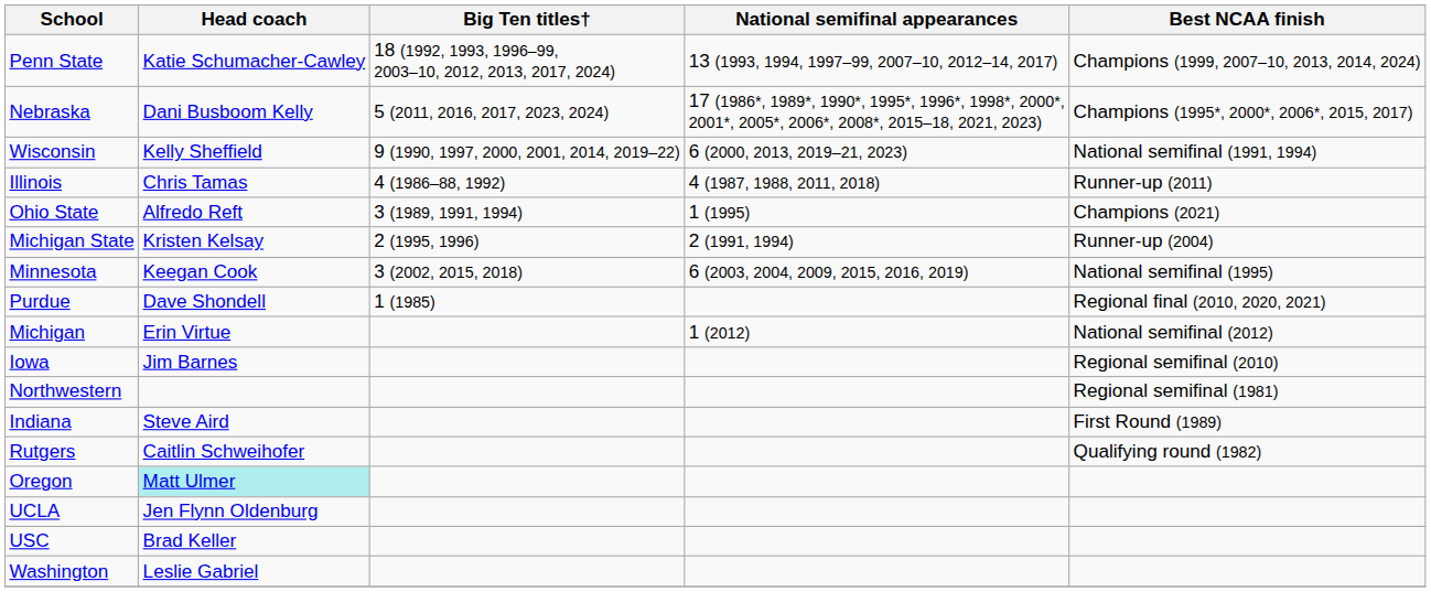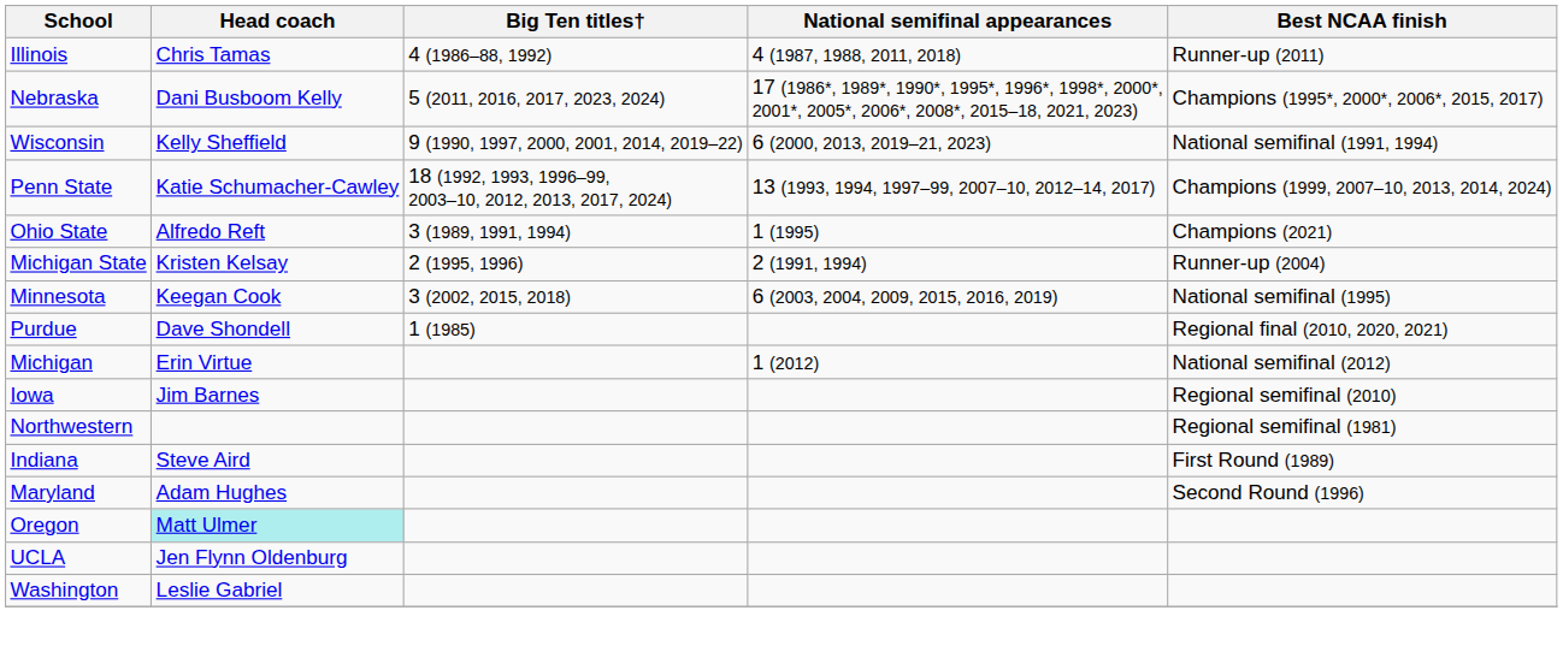 <table class="wikitable">
 <tr>
 <th>School</th>
 <th>Head coach</th>
 <th>Big Ten titles†</th>
 <th>National semifinal appearances</th>
 <th>Best NCAA finish</th>
 </tr>
 <tr>
-<td><a href='#'>Penn State</a></td>
-<td><a href='#'>Katie Schumacher-Cawley</a></td>
-<td>18 <small>(1992, 1993, 1996–99,<br>2003–10, 2012, 2013, 2017, 2024)</small></td>
-<td>13 <small>(1993, 1994, 1997–99, 2007–10, 2012–14, 2017)</small></td>
-<td>Champions <small>(1999, 2007–10, 2013, 2014, 2024)</small></td>
+<td><a href='#'>Illinois</a></td>
+<td><a href='#'>Chris Tamas</a></td>
+<td>4 <small>(1986–88, 1992)</small></td>
+<td>4 <small>(1987, 1988, 2011, 2018)</small></td>
+<td>Runner-up <small>(2011)</small></td>
 </tr>
 <tr>
 <td><a href='#'>Nebraska</a></td>
 <td><a href='#'>Dani Busboom Kelly</a></td>
 <td>5 <small> (2011, 2016, 2017, 2023, 2024)</small></td>
 <td>17 <small> (1986*, 1989*, 1990*, 1995*, 1996*, 1998*, 2000*,<br>2001*, 2005*, 2006*, 2008*, 2015–18, 2021, 2023)</small></td>
 <td>Champions <small>(1995*, 2000*, 2006*, 2015, 2017)</small></td>
 </tr>
 <tr>
 <td><a href='#'>Wisconsin</a></td>
 <td><a href='#'>Kelly Sheffield</a></td>
 <td>9 <small>(1990, 1997, 2000, 2001, 2014, 2019–22)</small></td>
 <td>6 <small>(2000, 2013, 2019–21, 2023)</small></td>
 <td>National semifinal <small>(1991, 1994)</small></td>
 </tr>
 <tr>
-<td><a href='#'>Illinois</a></td>
-<td><a href='#'>Chris Tamas</a></td>
-<td>4 <small>(1986–88, 1992)</small></td>
-<td>4 <small>(1987, 1988, 2011, 2018)</small></td>
-<td>Runner-up <small>(2011)</small></td>
+<td><a href='#'>Penn State</a></td>
+<td><a href='#'>Katie Schumacher-Cawley</a></td>
+<td>18 <small>(1992, 1993, 1996–99,<br>2003–10, 2012, 2013, 2017, 2024)</small></td>
+<td>13 <small>(1993, 1994, 1997–99, 2007–10, 2012–14, 2017)</small></td>
+<td>Champions <small>(1999, 2007–10, 2013, 2014, 2024)</small></td>
 </tr>
 <tr>
 <td><a href='#'>Ohio State</a></td>
 <td><a href='#'>Alfredo Reft</a></td>
 <td>3 <small>(1989, 1991, 1994)</small></td>
 <td>1 <small>(1995)</small></td>
 <td>Champions <small>(2021)</small></td>
 </tr>
 <tr>
 <td><a href='#'>Michigan State</a></td>
 <td><a href='#'>Kristen Kelsay</a></td>
 <td>2 <small>(1995, 1996)</small></td>
 <td>2 <small>(1991, 1994)</small></td>
 <td>Runner-up <small>(2004)</small></td>
 </tr>
 <tr>
 <td><a href='#'>Minnesota</a></td>
 <td><a href='#'>Keegan Cook</a></td>
 <td>3 <small>(2002, 2015, 2018)</small></td>
 <td>6 <small>(2003, 2004, 2009, 2015, 2016, 2019)</small></td>
 <td>National semifinal <small>(1995)</small></td>
 </tr>
 <tr>
 <td><a href='#'>Purdue</a></td>
 <td><a href='#'>Dave Shondell</a></td>
 <td>1 <small>(1985)</small></td>
 <td></td>
 <td>Regional final <small>(2010, 2020, 2021)</small></td>
 </tr>
 <tr>
 <td><a href='#'>Michigan</a></td>
 <td><a href='#'>Erin Virtue</a></td>
 <td></td>
 <td>1 <small>(2012)</small></td>
 <td>National semifinal <small>(2012)</small></td>
 </tr>
 <tr>
 <td><a href='#'>Iowa</a></td>
 <td><a href='#'>Jim Barnes</a></td>
 <td></td>
 <td></td>
 <td>Regional semifinal <small>(2010)</small></td>
 </tr>
 <tr>
 <td><a href='#'>Northwestern</a></td>
 <td></td>
 <td></td>
 <td></td>
 <td>Regional semifinal <small>(1981)</small></td>
 </tr>
 <tr>
 <td><a href='#'>Indiana</a></td>
 <td><a href='#'>Steve Aird</a></td>
 <td></td>
 <td></td>
 <td>First Round <small>(1989)</small></td>
 </tr>
 <tr>
-<td><a href='#'>Rutgers</a></td>
-<td><a href='#'>Caitlin Schweihofer</a></td>
+<td><a href='#'>Maryland</a></td>
+<td><a href='#'>Adam Hughes</a></td>
 <td></td>
 <td></td>
-<td>Qualifying round <small>(1982)</small></td>
+<td>Second Round <small>(1996)</small></td>
 </tr>
 <tr>
 <td><a href='#'>Oregon</a></td>
 <td style="background: paleturquoise;"><a href='#'>Matt Ulmer</a></td>
 <td></td>
 <td></td>
 <td></td>
 </tr>
 <tr>
 <td><a href='#'>UCLA</a></td>
 <td><a href='#'>Jen Flynn Oldenburg</a></td>
 <td></td>
 <td></td>
 <td></td>
 </tr>
 <tr>
-<td><a href='#'>USC</a></td>
-<td><a href='#'>Brad Keller</a></td>
-<td></td>
-<td></td>
-<td></td>
-</tr>
-<tr>
 <td><a href='#'>Washington</a></td>
 <td><a href='#'>Leslie Gabriel</a></td>
 <td></td>
 <td></td>
 <td></td>
 </tr>
 <tr>
 </tr>
 </table>
